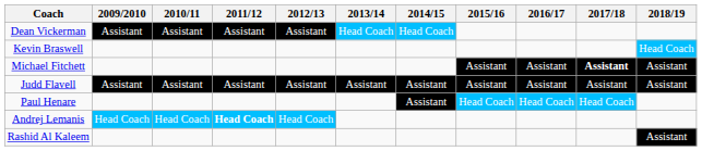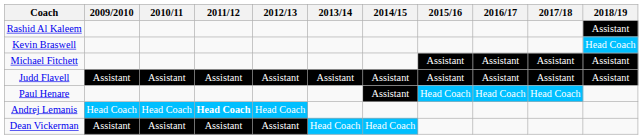 <table class="wikitable sortable" style="text-align: center;">
 <tr>
 <th>Coach</th>
 <th>2009/2010</th>
 <th>2010/11</th>
 <th>2011/12</th>
 <th>2012/13</th>
 <th>2013/14</th>
 <th>2014/15</th>
 <th>2015/16</th>
 <th>2016/17</th>
 <th>2017/18</th>
 <th>2018/19</th>
 </tr>
 <tr>
-<td data-sort-value="Vickerman, Dean"><a href='#'>Dean Vickerman</a></td>
-<td style="background: #000000; color: white">Assistant</td>
-<td style="background: #000000; color: white">Assistant</td>
-<td style="background: #000000; color: white">Assistant</td>
-<td style="background: #000000; color: white">Assistant</td>
-<td style="background: #00BFFF; color: white">Head Coach</td>
-<td style="background: #00BFFF; color: white">Head Coach</td>
+<td data-sort-value="Al Kaleem, Rashid"><a href='#'>Rashid Al Kaleem</a></td>
 <td></td>
 <td></td>
 <td></td>
 <td></td>
+<td></td>
+<td></td>
+<td></td>
+<td></td>
+<td></td>
+<td style="background: #000000; color: white">Assistant</td>
 </tr>
 <tr>
 <td data-sort-value="Braswell, Kevin"><a href='#'>Kevin Braswell</a></td>
 <td></td>
 <td></td>
 <td></td>
 <td></td>
 <td></td>
 <td></td>
 <td></td>
 <td></td>
 <td></td>
 <td style="background: #00BFFF; color: white">Head Coach</td>
 </tr>
 <tr>
 <td data-sort-value="Fitchett, Michael"><a href='#'>Michael Fitchett</a></td>
 <td></td>
 <td></td>
 <td></td>
 <td></td>
 <td></td>
 <td></td>
 <td style="background: #000000; color: white">Assistant</td>
 <td style="background: #000000; color: white">Assistant</td>
-<td style="background: #000000; color: white"><strong>Assistant</strong></td>
+<td style="background: #000000; color: white">Assistant</td>
 <td style="background: #000000; color: white">Assistant</td>
 </tr>
 <tr>
 <td data-sort-value="Flavell, Judd"><a href='#'>Judd Flavell</a></td>
 <td style="background: #000000; color: white">Assistant</td>
 <td style="background: #000000; color: white">Assistant</td>
 <td style="background: #000000; color: white">Assistant</td>
 <td style="background: #000000; color: white">Assistant</td>
 <td style="background: #000000; color: white">Assistant</td>
 <td style="background: #000000; color: white">Assistant</td>
 <td style="background: #000000; color: white">Assistant</td>
 <td style="background: #000000; color: white">Assistant</td>
 <td style="background: #000000; color: white">Assistant</td>
 <td style="background: #000000; color: white">Assistant</td>
 </tr>
 <tr>
 <td data-sort-value="Henare, Paul"><a href='#'>Paul Henare</a></td>
 <td></td>
 <td></td>
 <td></td>
 <td></td>
 <td></td>
 <td style="background: #000000; color: white">Assistant</td>
 <td style="background: #00BFFF; color: white">Head Coach</td>
 <td style="background: #00BFFF; color: white">Head Coach</td>
 <td style="background: #00BFFF; color: white">Head Coach</td>
 <td></td>
 </tr>
 <tr>
 <td data-sort-value="Lemanis, Andrej"><a href='#'>Andrej Lemanis</a></td>
 <td style="background: #00BFFF; color: white">Head Coach</td>
 <td style="background: #00BFFF; color: white">Head Coach</td>
 <td style="background: #00BFFF; color: white"><strong>Head Coach</strong></td>
 <td style="background: #00BFFF; color: white">Head Coach</td>
 <td></td>
 <td></td>
 <td></td>
 <td></td>
 <td></td>
 <td></td>
 </tr>
 <tr>
-<td data-sort-value="Al Kaleem, Rashid"><a href='#'>Rashid Al Kaleem</a></td>
+<td data-sort-value="Vickerman, Dean"><a href='#'>Dean Vickerman</a></td>
+<td style="background: #000000; color: white">Assistant</td>
+<td style="background: #000000; color: white">Assistant</td>
+<td style="background: #000000; color: white">Assistant</td>
+<td style="background: #000000; color: white">Assistant</td>
+<td style="background: #00BFFF; color: white">Head Coach</td>
+<td style="background: #00BFFF; color: white">Head Coach</td>
 <td></td>
 <td></td>
 <td></td>
 <td></td>
-<td></td>
-<td></td>
-<td></td>
-<td></td>
-<td></td>
-<td style="background: #000000; color: white">Assistant</td>
 </tr>
 </table>
